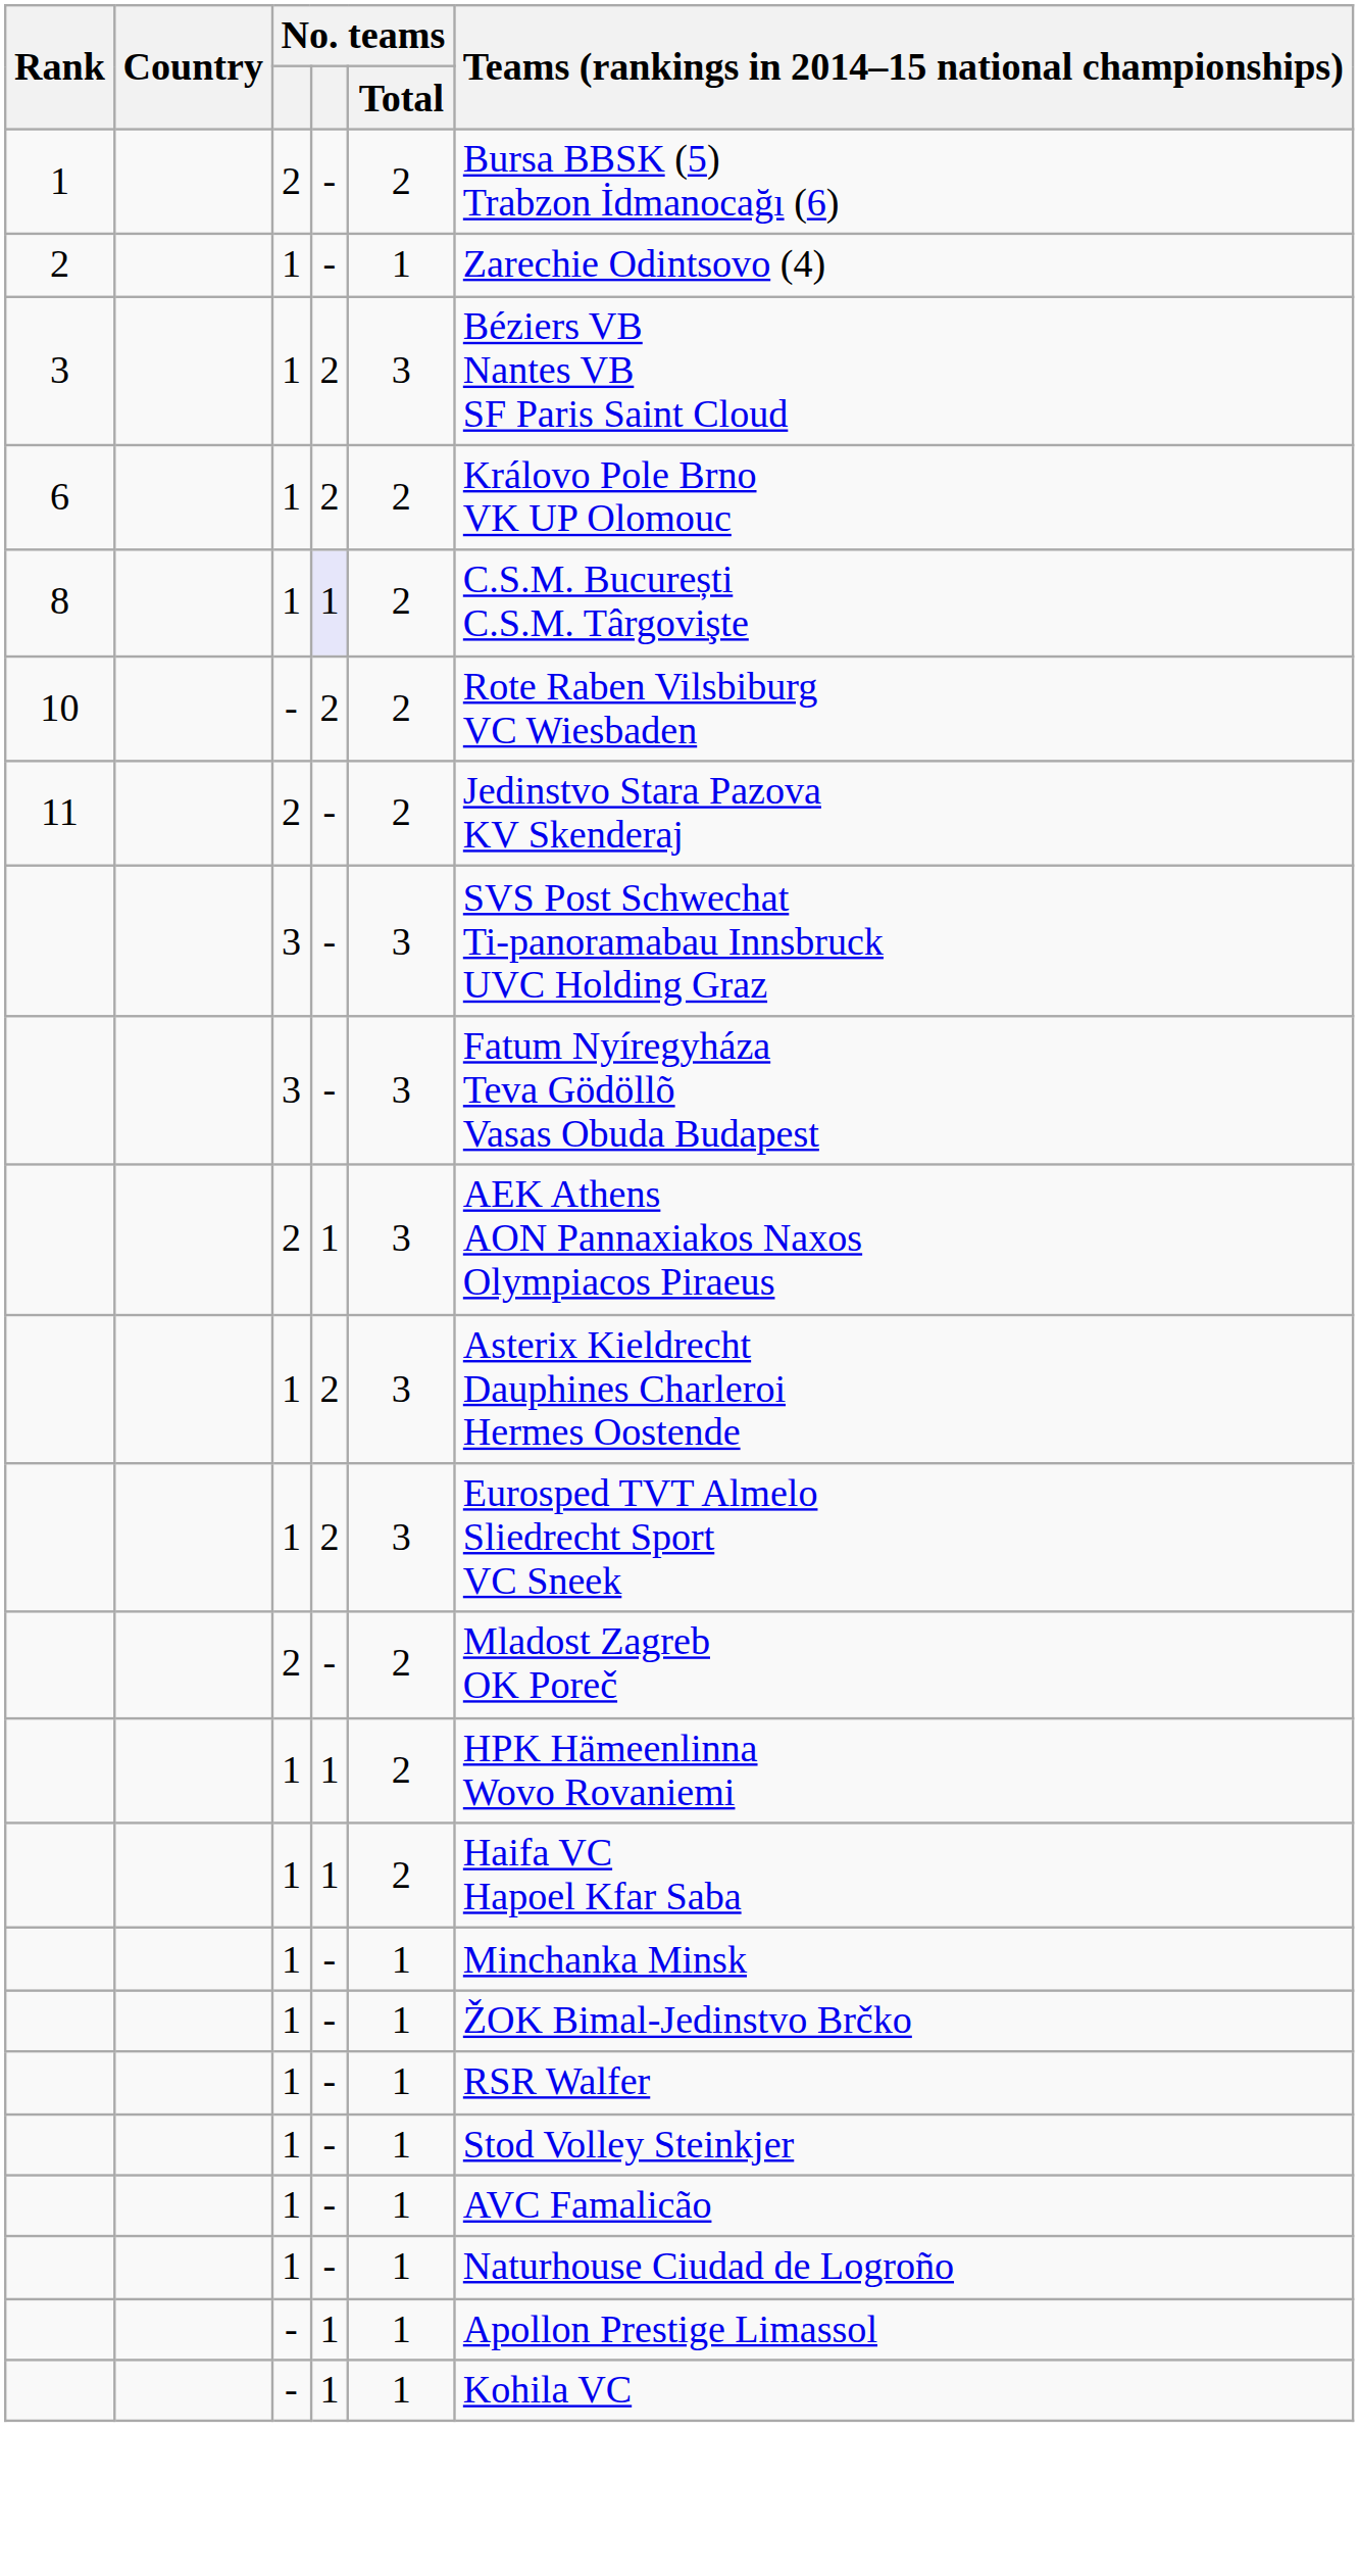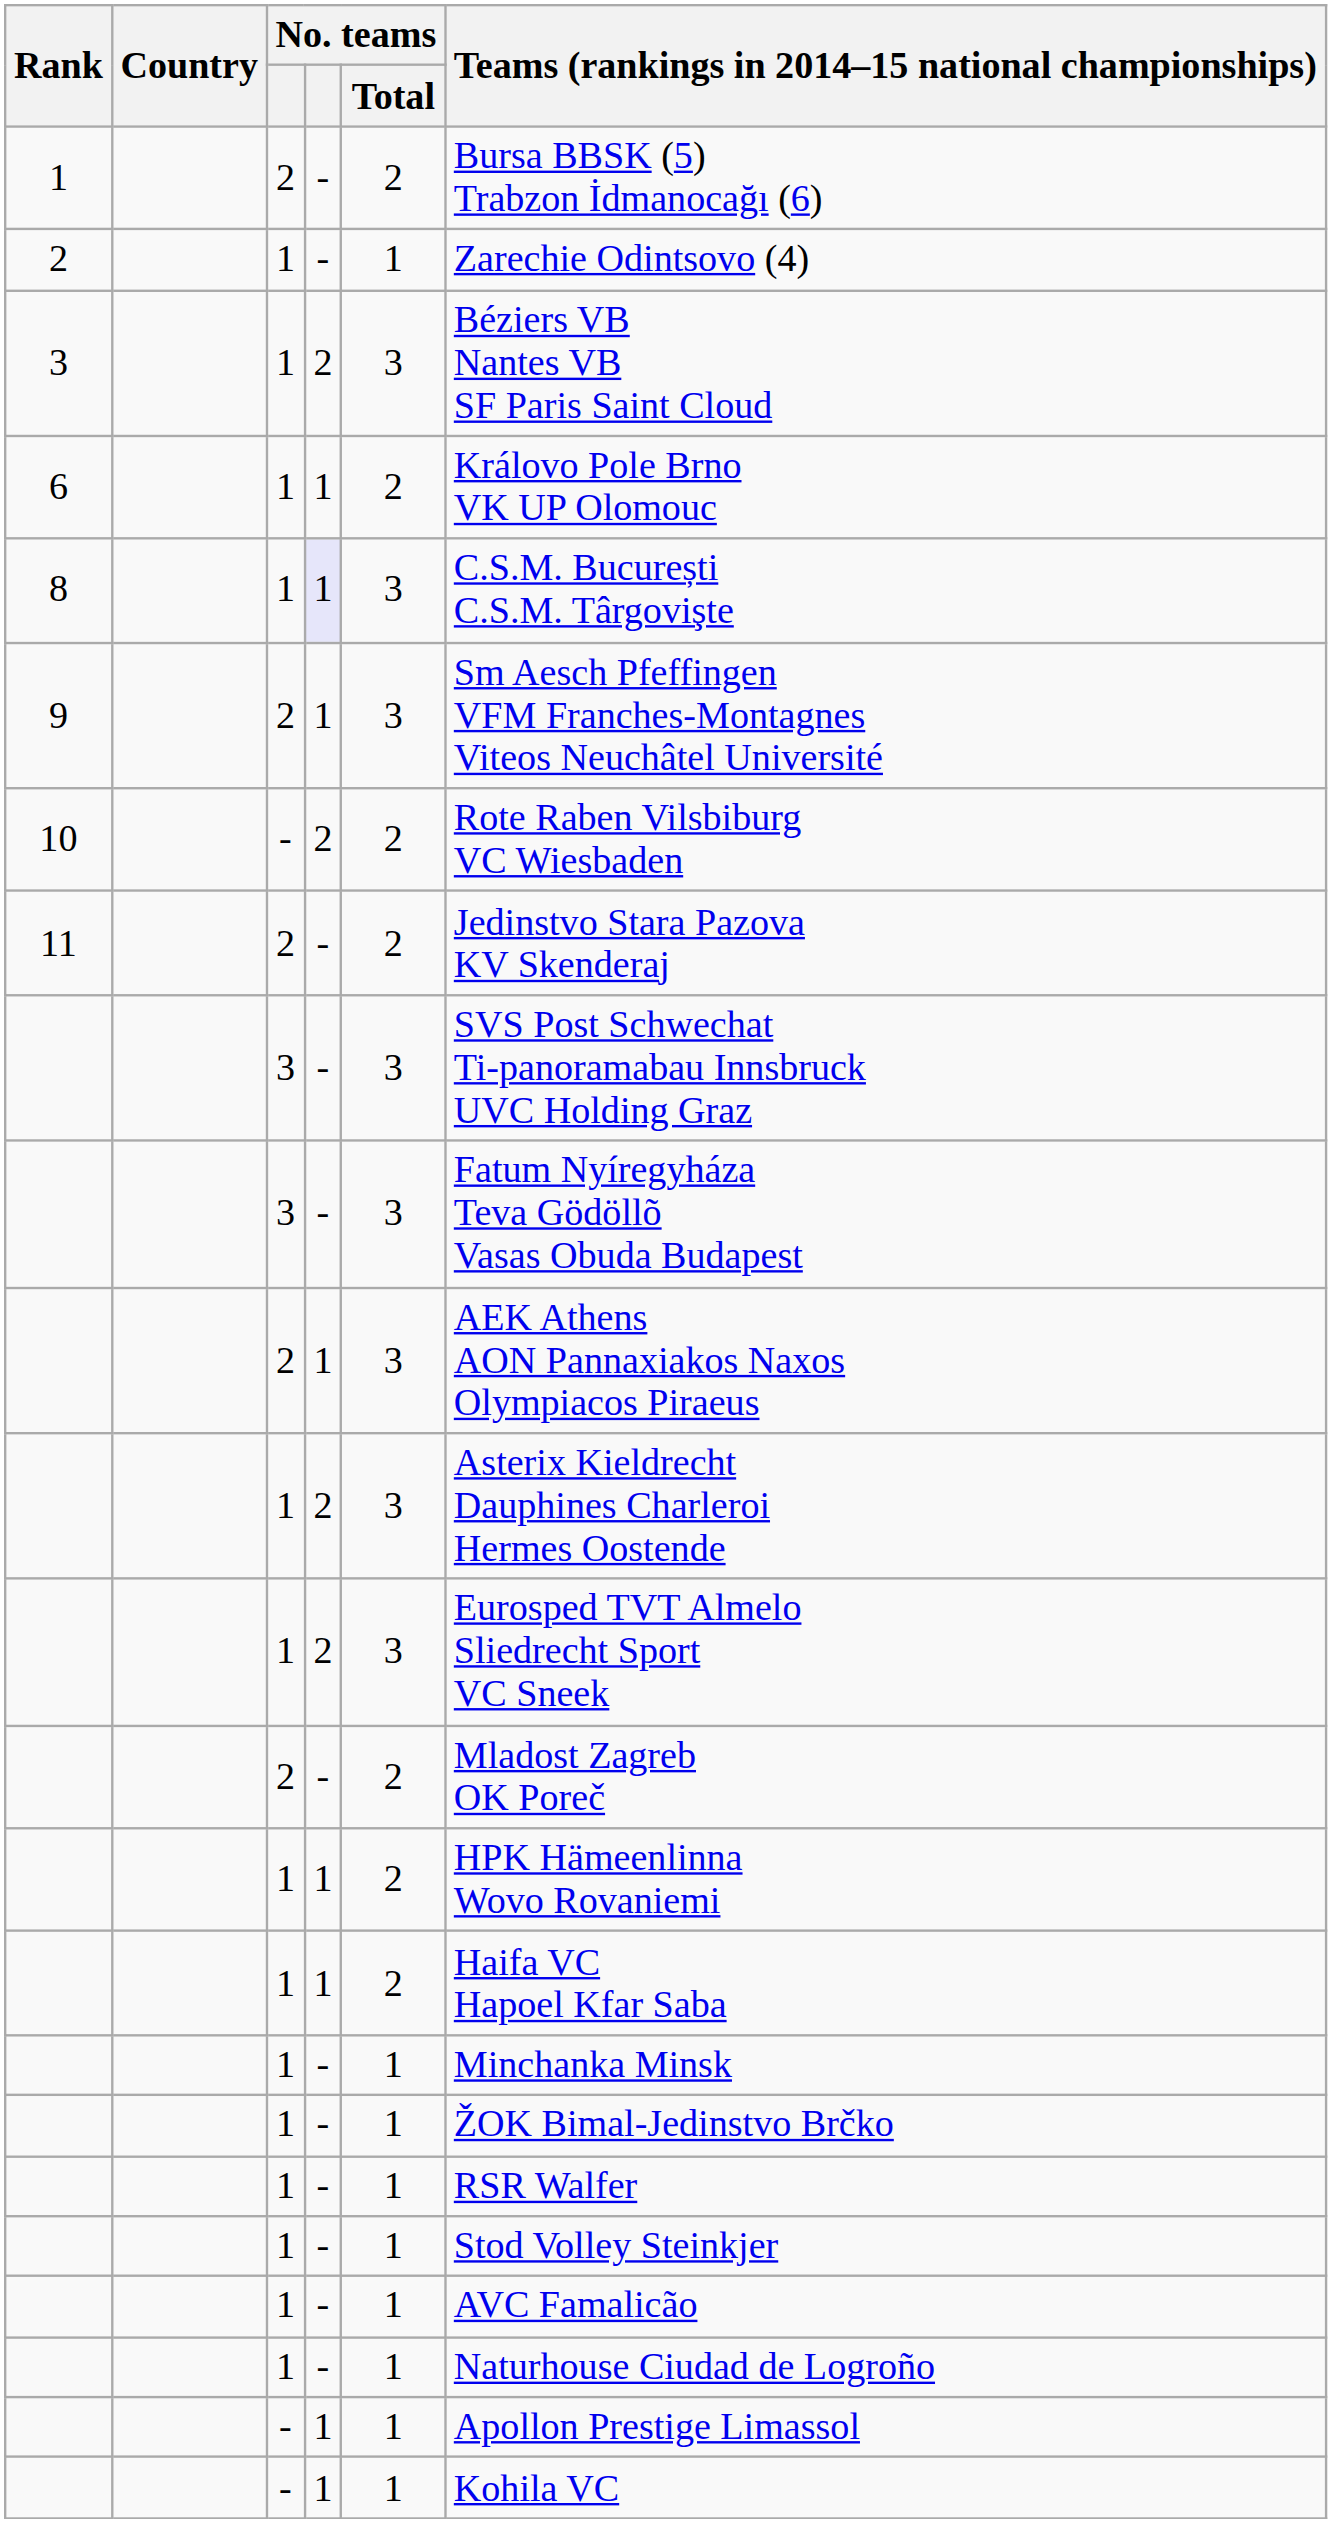 <table class="wikitable" style="text-align:left">
 <tr>
 <th rowspan=2>Rank</th>
 <th rowspan=2>Country</th>
 <th colspan=3>No. teams</th>
 <th rowspan=2>Teams (rankings in 2014–15 national championships)</th>
 </tr>
 <tr>
 <th></th>
 <th></th>
 <th>Total</th>
 </tr>
 <tr>
 <td align="center">1</td>
 <td></td>
 <td align="center">2</td>
 <td align="center">-</td>
 <td align="center">2</td>
 <td><a href='#'>Bursa BBSK</a> (<a href='#'>5</a>) <br> <a href='#'>Trabzon İdmanocağı</a> (<a href='#'>6</a>)</td>
 </tr>
 <tr>
 <td align="center">2</td>
 <td></td>
 <td align="center">1</td>
 <td align="center">-</td>
 <td align="center">1</td>
 <td><a href='#'>Zarechie Odintsovo</a> (4)</td>
 </tr>
 <tr>
 <td align="center">3</td>
 <td></td>
 <td align="center">1</td>
 <td align="center">2</td>
 <td align="center">3</td>
 <td><a href='#'>Béziers VB</a> <br> <a href='#'>Nantes VB</a> <br> <a href='#'>SF Paris Saint Cloud</a></td>
 </tr>
 <tr>
 <td align="center">6</td>
 <td></td>
 <td align="center">1</td>
-<td align="center">2</td>
+<td align="center">1</td>
 <td align="center">2</td>
 <td><a href='#'>Královo Pole Brno</a> <br> <a href='#'>VK UP Olomouc</a></td>
 </tr>
 <tr>
 <td align="center">8</td>
 <td></td>
 <td align="center">1</td>
 <td align="center" style="background: lavender;">1</td>
+<td align="center">3</td>
+<td><a href='#'>C.S.M. București</a> <br> <a href='#'>C.S.M. Târgovişte</a></td>
+</tr>
+<tr>
+<td align="center">9</td>
+<td></td>
 <td align="center">2</td>
-<td><a href='#'>C.S.M. București</a> <br> <a href='#'>C.S.M. Târgovişte</a></td>
+<td align="center">1</td>
+<td align="center">3</td>
+<td><a href='#'>Sm Aesch Pfeffingen</a> <br> <a href='#'>VFM Franches-Montagnes</a> <br> <a href='#'>Viteos Neuchâtel Université</a></td>
 </tr>
 <tr>
 <td align="center">10</td>
 <td></td>
 <td align="center">-</td>
 <td align="center">2</td>
 <td align="center">2</td>
 <td><a href='#'>Rote Raben Vilsbiburg</a> <br> <a href='#'>VC Wiesbaden</a></td>
 </tr>
 <tr>
 <td align="center">11</td>
 <td></td>
 <td align="center">2</td>
 <td align="center">-</td>
 <td align="center">2</td>
 <td><a href='#'>Jedinstvo Stara Pazova</a> <br> <a href='#'>KV Skenderaj</a></td>
 </tr>
 <tr>
 <td align="center"></td>
 <td></td>
 <td align="center">3</td>
 <td align="center">-</td>
 <td align="center">3</td>
 <td><a href='#'>SVS Post Schwechat</a> <br> <a href='#'>Ti-panoramabau Innsbruck</a> <br> <a href='#'>UVC Holding Graz</a></td>
 </tr>
 <tr>
 <td align="center"></td>
 <td></td>
 <td align="center">3</td>
 <td align="center">-</td>
 <td align="center">3</td>
 <td><a href='#'>Fatum Nyíregyháza</a> <br> <a href='#'>Teva Gödöllõ</a> <br> <a href='#'>Vasas Obuda Budapest</a></td>
 </tr>
 <tr>
 <td align="center"></td>
 <td></td>
 <td align="center">2</td>
 <td align="center">1</td>
 <td align="center">3</td>
 <td><a href='#'>AEK Athens</a> <br> <a href='#'>AON Pannaxiakos Naxos</a> <br> <a href='#'>Olympiacos Piraeus</a></td>
 </tr>
 <tr>
 <td align="center"></td>
 <td></td>
 <td align="center">1</td>
 <td align="center">2</td>
 <td align="center">3</td>
 <td><a href='#'>Asterix Kieldrecht</a> <br> <a href='#'>Dauphines Charleroi</a> <br> <a href='#'>Hermes Oostende</a></td>
 </tr>
 <tr>
 <td align="center"></td>
 <td></td>
 <td align="center">1</td>
 <td align="center">2</td>
 <td align="center">3</td>
 <td><a href='#'>Eurosped TVT Almelo</a> <br> <a href='#'>Sliedrecht Sport</a> <br> <a href='#'>VC Sneek</a></td>
 </tr>
 <tr>
 <td align="center"></td>
 <td></td>
 <td align="center">2</td>
 <td align="center">-</td>
 <td align="center">2</td>
 <td><a href='#'>Mladost Zagreb</a> <br> <a href='#'>OK Poreč</a></td>
 </tr>
 <tr>
 <td align="center"></td>
 <td></td>
 <td align="center">1</td>
 <td align="center">1</td>
 <td align="center">2</td>
 <td><a href='#'>HPK Hämeenlinna</a> <br> <a href='#'>Wovo Rovaniemi</a></td>
 </tr>
 <tr>
 <td align="center"></td>
 <td></td>
 <td align="center">1</td>
 <td align="center">1</td>
 <td align="center">2</td>
 <td><a href='#'>Haifa VC</a> <br> <a href='#'>Hapoel Kfar Saba</a></td>
 </tr>
 <tr>
 <td align="center"></td>
 <td></td>
 <td align="center">1</td>
 <td align="center">-</td>
 <td align="center">1</td>
 <td><a href='#'>Minchanka Minsk</a></td>
 </tr>
 <tr>
 <td align="center"></td>
 <td></td>
 <td align="center">1</td>
 <td align="center">-</td>
 <td align="center">1</td>
 <td><a href='#'>ŽOK Bimal-Jedinstvo Brčko</a></td>
 </tr>
 <tr>
 <td align="center"></td>
 <td></td>
 <td align="center">1</td>
 <td align="center">-</td>
 <td align="center">1</td>
 <td><a href='#'>RSR Walfer</a></td>
 </tr>
 <tr>
 <td align="center"></td>
 <td></td>
 <td align="center">1</td>
 <td align="center">-</td>
 <td align="center">1</td>
 <td><a href='#'>Stod Volley Steinkjer</a></td>
 </tr>
 <tr>
 <td align="center"></td>
 <td></td>
 <td align="center">1</td>
 <td align="center">-</td>
 <td align="center">1</td>
 <td><a href='#'>AVC Famalicão</a></td>
 </tr>
 <tr>
 <td align="center"></td>
 <td></td>
 <td align="center">1</td>
 <td align="center">-</td>
 <td align="center">1</td>
 <td><a href='#'>Naturhouse Ciudad de Logroño</a></td>
 </tr>
 <tr>
 <td align="center"></td>
 <td></td>
 <td align="center">-</td>
 <td align="center">1</td>
 <td align="center">1</td>
 <td><a href='#'>Apollon Prestige Limassol</a></td>
 </tr>
 <tr>
 <td align="center"></td>
 <td></td>
 <td align="center">-</td>
 <td align="center">1</td>
 <td align="center">1</td>
 <td><a href='#'>Kohila VC</a></td>
 </tr>
 </table>
